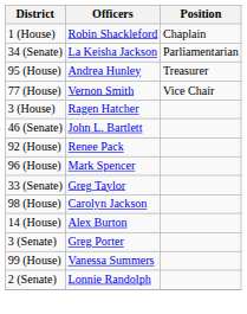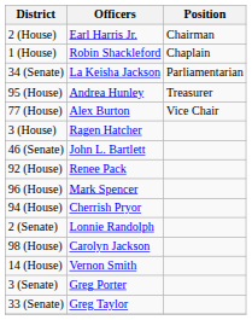 <table class="wikitable">
 <tr>
 <th>District</th>
 <th>Officers</th>
 <th>Position</th>
+</tr>
+<tr>
+<td>2 (House)</td>
+<td><a href='#'>Earl Harris Jr.</a></td>
+<td>Chairman</td>
 </tr>
 <tr>
 <td>1 (House)</td>
 <td><a href='#'>Robin Shackleford</a></td>
 <td>Chaplain</td>
 </tr>
 <tr>
 <td>34 (Senate)</td>
 <td><a href='#'>La Keisha Jackson</a></td>
 <td>Parliamentarian</td>
 </tr>
 <tr>
 <td>95 (House)</td>
 <td><a href='#'>Andrea Hunley</a></td>
 <td>Treasurer</td>
 </tr>
 <tr>
 <td>77 (House)</td>
-<td><a href='#'>Vernon Smith</a></td>
+<td><a href='#'>Alex Burton</a></td>
 <td>Vice Chair</td>
 </tr>
 <tr>
 <td>3 (House)</td>
 <td><a href='#'>Ragen Hatcher</a></td>
 <td></td>
 </tr>
 <tr>
 <td>46 (Senate)</td>
 <td><a href='#'>John L. Bartlett</a></td>
 <td></td>
 </tr>
 <tr>
 <td>92 (House)</td>
 <td><a href='#'>Renee Pack</a></td>
 <td></td>
 </tr>
 <tr>
 <td>96 (House)</td>
 <td><a href='#'>Mark Spencer</a></td>
 <td></td>
 </tr>
 <tr>
-<td>33 (Senate)</td>
-<td><a href='#'>Greg Taylor</a></td>
+<td>94 (House)</td>
+<td><a href='#'>Cherrish Pryor</a></td>
+<td></td>
+</tr>
+<tr>
+<td>2 (Senate)</td>
+<td><a href='#'>Lonnie Randolph</a></td>
 <td></td>
 </tr>
 <tr>
 <td>98 (House)</td>
 <td><a href='#'>Carolyn Jackson</a></td>
 <td></td>
 </tr>
 <tr>
 <td>14 (House)</td>
-<td><a href='#'>Alex Burton</a></td>
+<td><a href='#'>Vernon Smith</a></td>
 <td></td>
 </tr>
 <tr>
 <td>3 (Senate)</td>
 <td><a href='#'>Greg Porter</a></td>
 <td></td>
 </tr>
 <tr>
-<td>99 (House)</td>
-<td><a href='#'>Vanessa Summers</a></td>
-<td></td>
-</tr>
-<tr>
-<td>2 (Senate)</td>
-<td><a href='#'>Lonnie Randolph</a></td>
+<td>33 (Senate)</td>
+<td><a href='#'>Greg Taylor</a></td>
 <td></td>
 </tr>
 <tr>
 </tr>
 </table>
